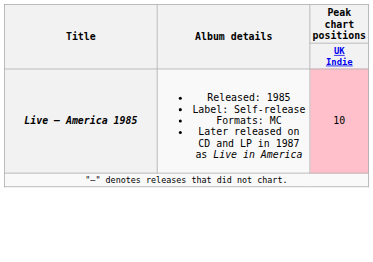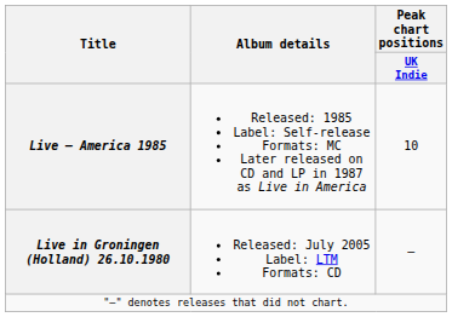 <table class="wikitable plainrowheaders" style="text-align:center;">
 <tr>
 <th rowspan="2" scope="col" style="width:15em;">Title</th>
 <th rowspan="2" scope="col" style="width:15em;">Album details</th>
 <th>Peak chart positions</th>
 </tr>
 <tr>
 <th scope="col" style="width:2em;font-size:90%;"><a href='#'>UK<br>Indie</a><br></th>
 </tr>
 <tr>
 <th scope="row"><em>Live – America 1985</em></th>
 <td><br><ul><li>Released: 1985</li><li>Label: Self-release</li><li>Formats: MC</li><li>Later released on CD and LP in 1987 as <em>Live in America</em></li></ul></td>
-<td style="background: pink;">10</td>
+<td>10</td>
+</tr>
+<tr>
+<th scope="row"><em>Live in Groningen (Holland) 26.10.1980</em></th>
+<td><br><ul><li>Released: July 2005</li><li>Label: <a href='#'>LTM</a></li><li>Formats: CD</li></ul></td>
+<td>—</td>
 </tr>
 <tr>
 <td colspan="3" style="font-size:85%">"—" denotes releases that did not chart.</td>
 </tr>
 </table>
